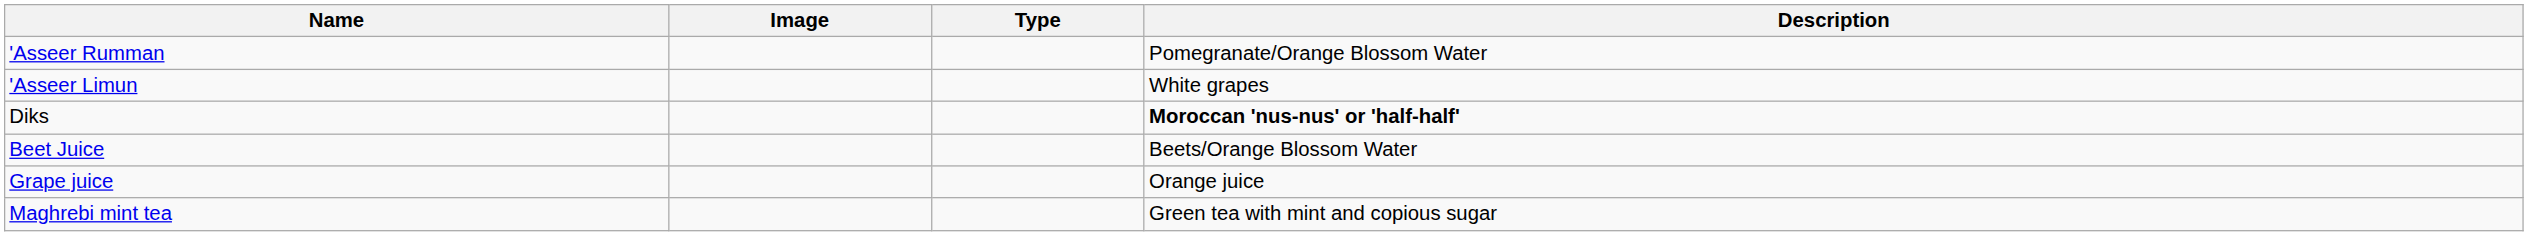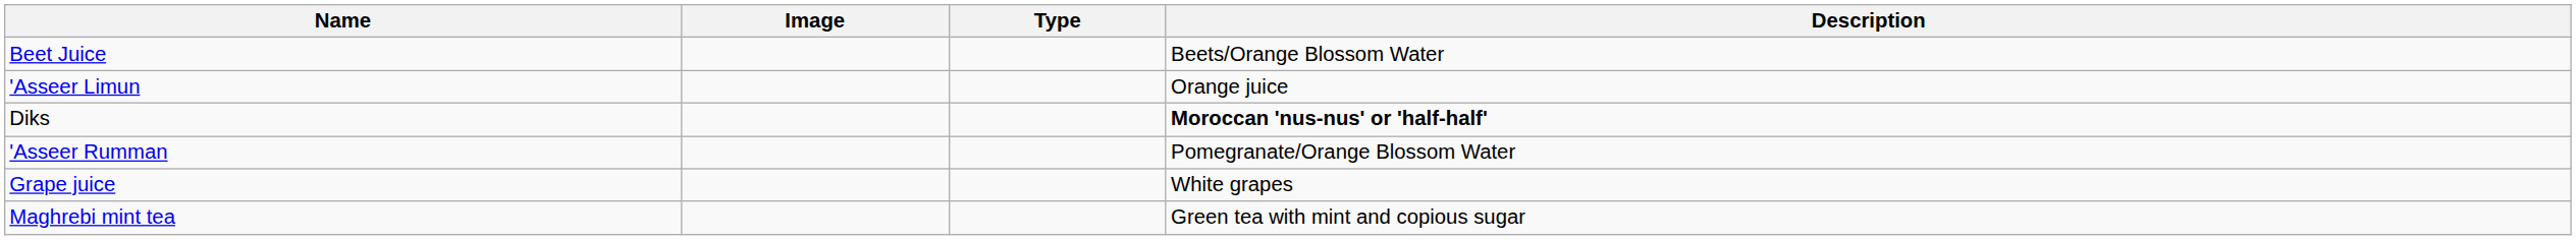 <table class="wikitable sortable" border="1" width="100%">
 <tr>
 <th>Name</th>
 <th>Image</th>
 <th>Type</th>
 <th>Description</th>
 </tr>
 <tr>
-<td><a href='#'>'Asseer Rumman</a></td>
+<td><a href='#'>Beet Juice</a></td>
 <td></td>
 <td></td>
-<td>Pomegranate/Orange Blossom Water</td>
+<td>Beets/Orange Blossom Water</td>
 </tr>
 <tr>
 <td><a href='#'>'Asseer Limun</a></td>
 <td></td>
 <td></td>
-<td>White grapes</td>
+<td>Orange juice</td>
 </tr>
 <tr>
 <td>Diks</td>
 <td></td>
 <td></td>
 <td><strong>Moroccan 'nus-nus' or 'half-half'</strong></td>
 </tr>
 <tr>
-<td><a href='#'>Beet Juice</a></td>
+<td><a href='#'>'Asseer Rumman</a></td>
 <td></td>
 <td></td>
-<td>Beets/Orange Blossom Water</td>
+<td>Pomegranate/Orange Blossom Water</td>
 </tr>
 <tr>
 <td><a href='#'>Grape juice</a></td>
 <td></td>
 <td></td>
-<td>Orange juice</td>
+<td>White grapes</td>
 </tr>
 <tr>
 <td><a href='#'>Maghrebi mint tea</a></td>
 <td></td>
 <td></td>
 <td>Green tea with mint and copious sugar</td>
 </tr>
 </table>
